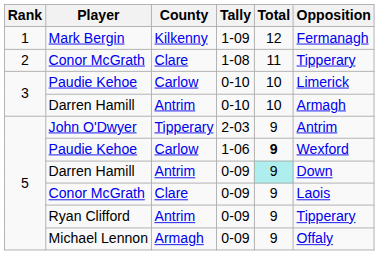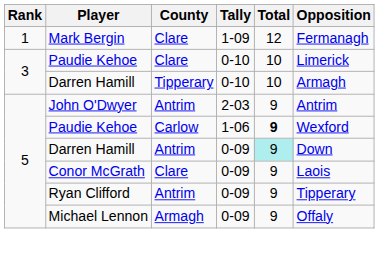 <table class="wikitable">
 <tr>
 <th>Rank</th>
 <th>Player</th>
 <th>County</th>
 <th>Tally</th>
 <th>Total</th>
 <th>Opposition</th>
 </tr>
 <tr>
 <td rowspan=1 align=center>1</td>
 <td><a href='#'>Mark Bergin</a></td>
-<td><a href='#'>Kilkenny</a></td>
+<td><a href='#'>Clare</a></td>
 <td align=center>1-09</td>
 <td align=center>12</td>
 <td><a href='#'>Fermanagh</a></td>
 </tr>
 <tr>
-<td rowspan=1 align=center>2</td>
-<td><a href='#'>Conor McGrath</a></td>
-<td><a href='#'>Clare</a></td>
-<td align=center>1-08</td>
-<td align=center>11</td>
-<td><a href='#'>Tipperary</a></td>
-</tr>
-<tr>
 <td rowspan=2 align=center>3</td>
 <td><a href='#'>Paudie Kehoe</a></td>
-<td><a href='#'>Carlow</a></td>
+<td><a href='#'>Clare</a></td>
 <td align=center>0-10</td>
 <td align=center>10</td>
 <td><a href='#'>Limerick</a></td>
 </tr>
 <tr>
 <td>Darren Hamill</td>
-<td><a href='#'>Antrim</a></td>
+<td><a href='#'>Tipperary</a></td>
 <td align=center>0-10</td>
 <td align=center>10</td>
 <td><a href='#'>Armagh</a></td>
 </tr>
 <tr>
 <td rowspan=6 align=center>5</td>
 <td><a href='#'>John O'Dwyer</a></td>
-<td><a href='#'>Tipperary</a></td>
+<td><a href='#'>Antrim</a></td>
 <td align=center>2-03</td>
 <td align=center>9</td>
 <td><a href='#'>Antrim</a></td>
 </tr>
 <tr>
 <td><a href='#'>Paudie Kehoe</a></td>
 <td><a href='#'>Carlow</a></td>
 <td align=center>1-06</td>
 <td align=center><strong>9</strong></td>
 <td><a href='#'>Wexford</a></td>
 </tr>
 <tr>
 <td>Darren Hamill</td>
 <td><a href='#'>Antrim</a></td>
 <td align=center>0-09</td>
 <td align=center style="background: paleturquoise;">9</td>
 <td><a href='#'>Down</a></td>
 </tr>
 <tr>
 <td><a href='#'>Conor McGrath</a></td>
 <td><a href='#'>Clare</a></td>
 <td align=center>0-09</td>
 <td align=center>9</td>
 <td><a href='#'>Laois</a></td>
 </tr>
 <tr>
 <td>Ryan Clifford</td>
 <td><a href='#'>Antrim</a></td>
 <td align=center>0-09</td>
 <td align=center>9</td>
 <td><a href='#'>Tipperary</a></td>
 </tr>
 <tr>
 <td>Michael Lennon</td>
 <td><a href='#'>Armagh</a></td>
 <td align=center>0-09</td>
 <td align=center>9</td>
 <td><a href='#'>Offaly</a></td>
 </tr>
 </table>
